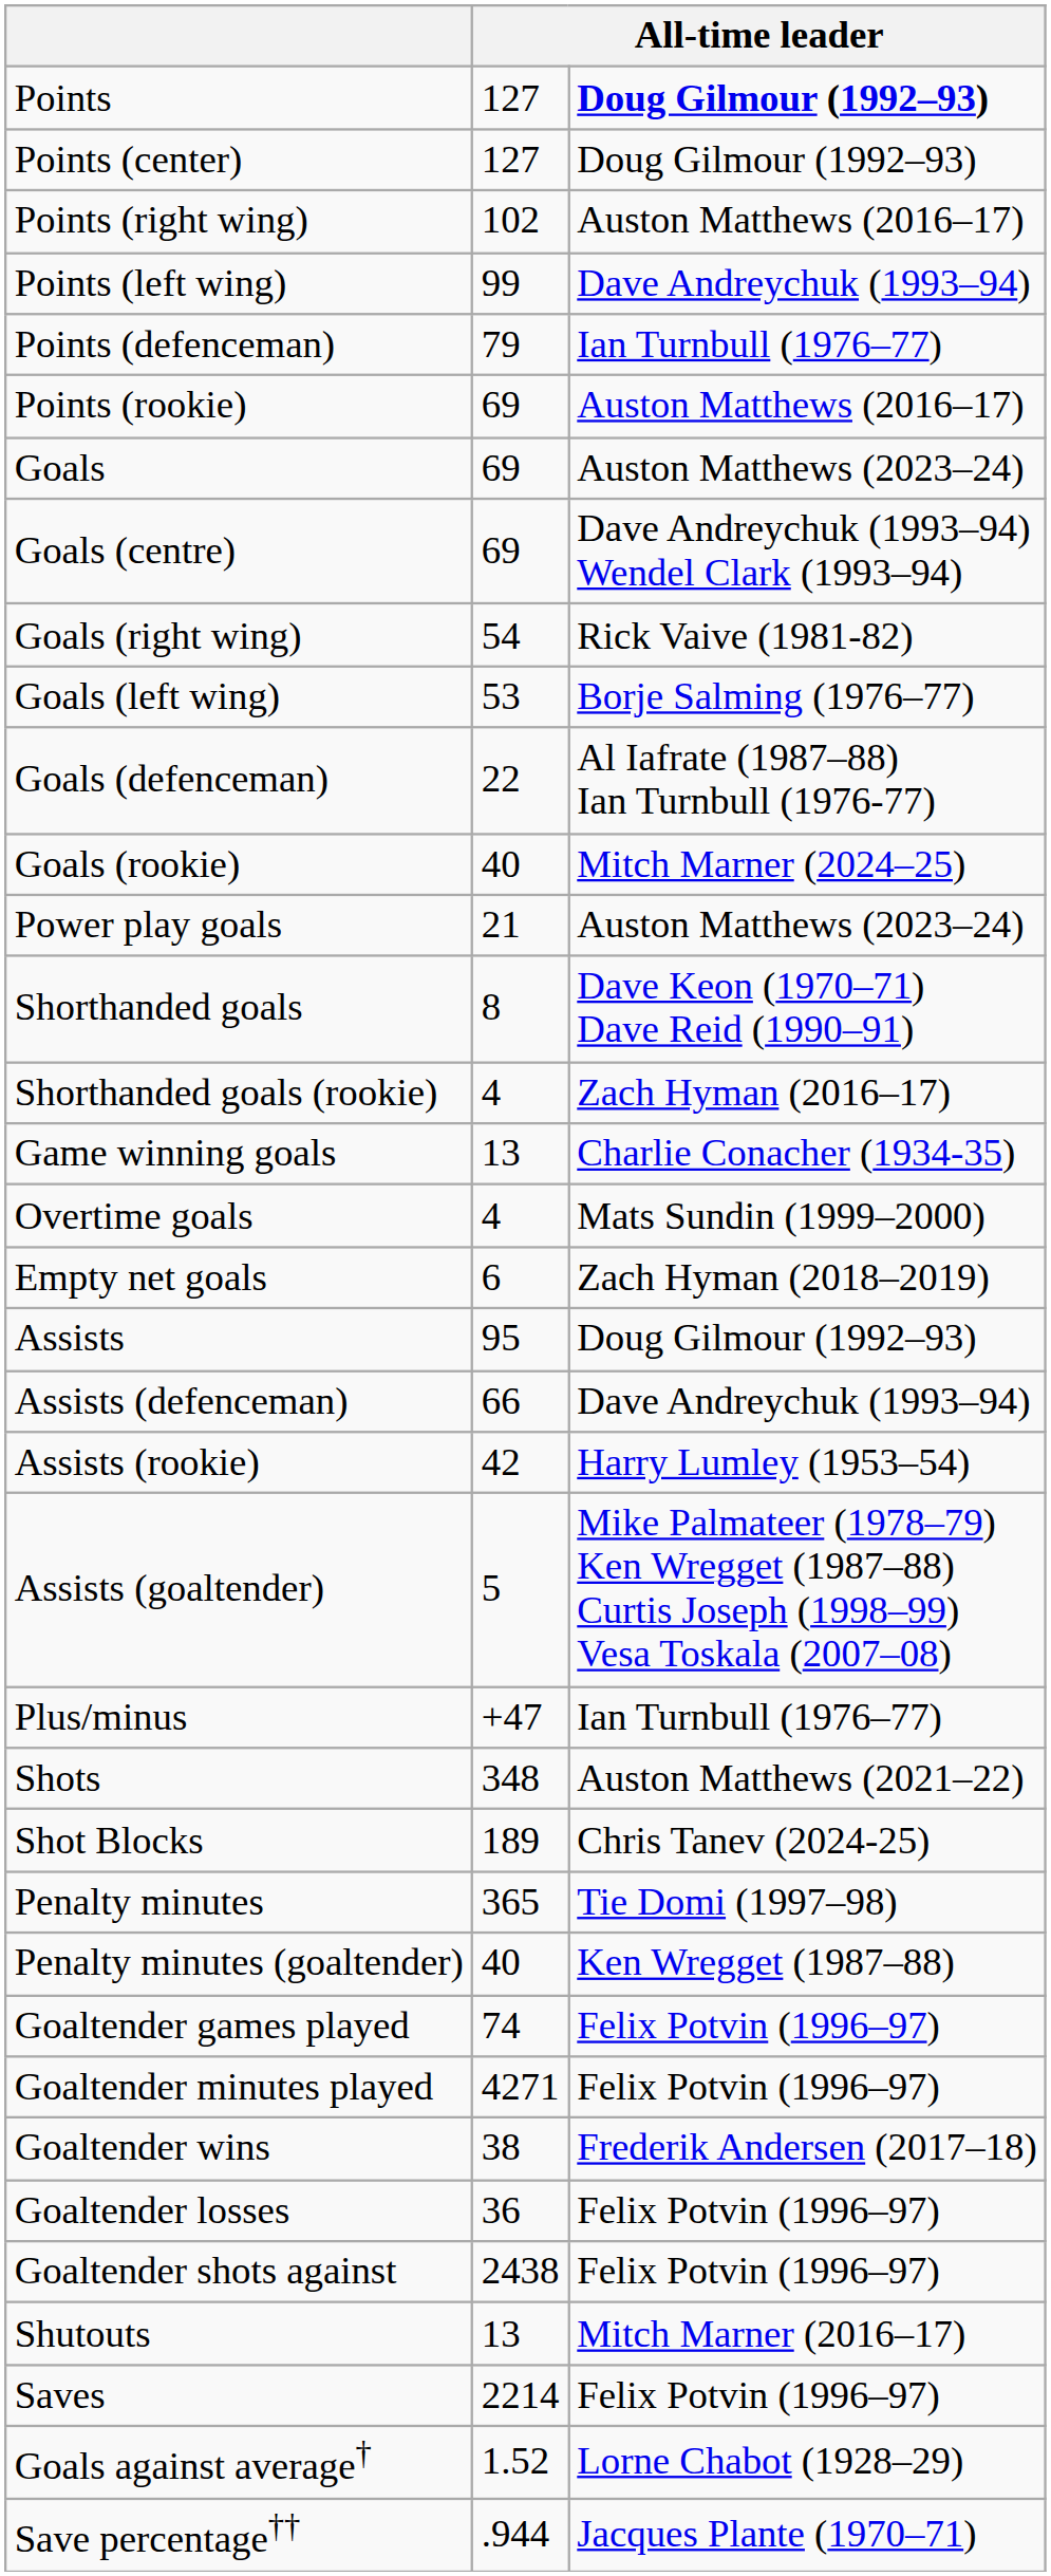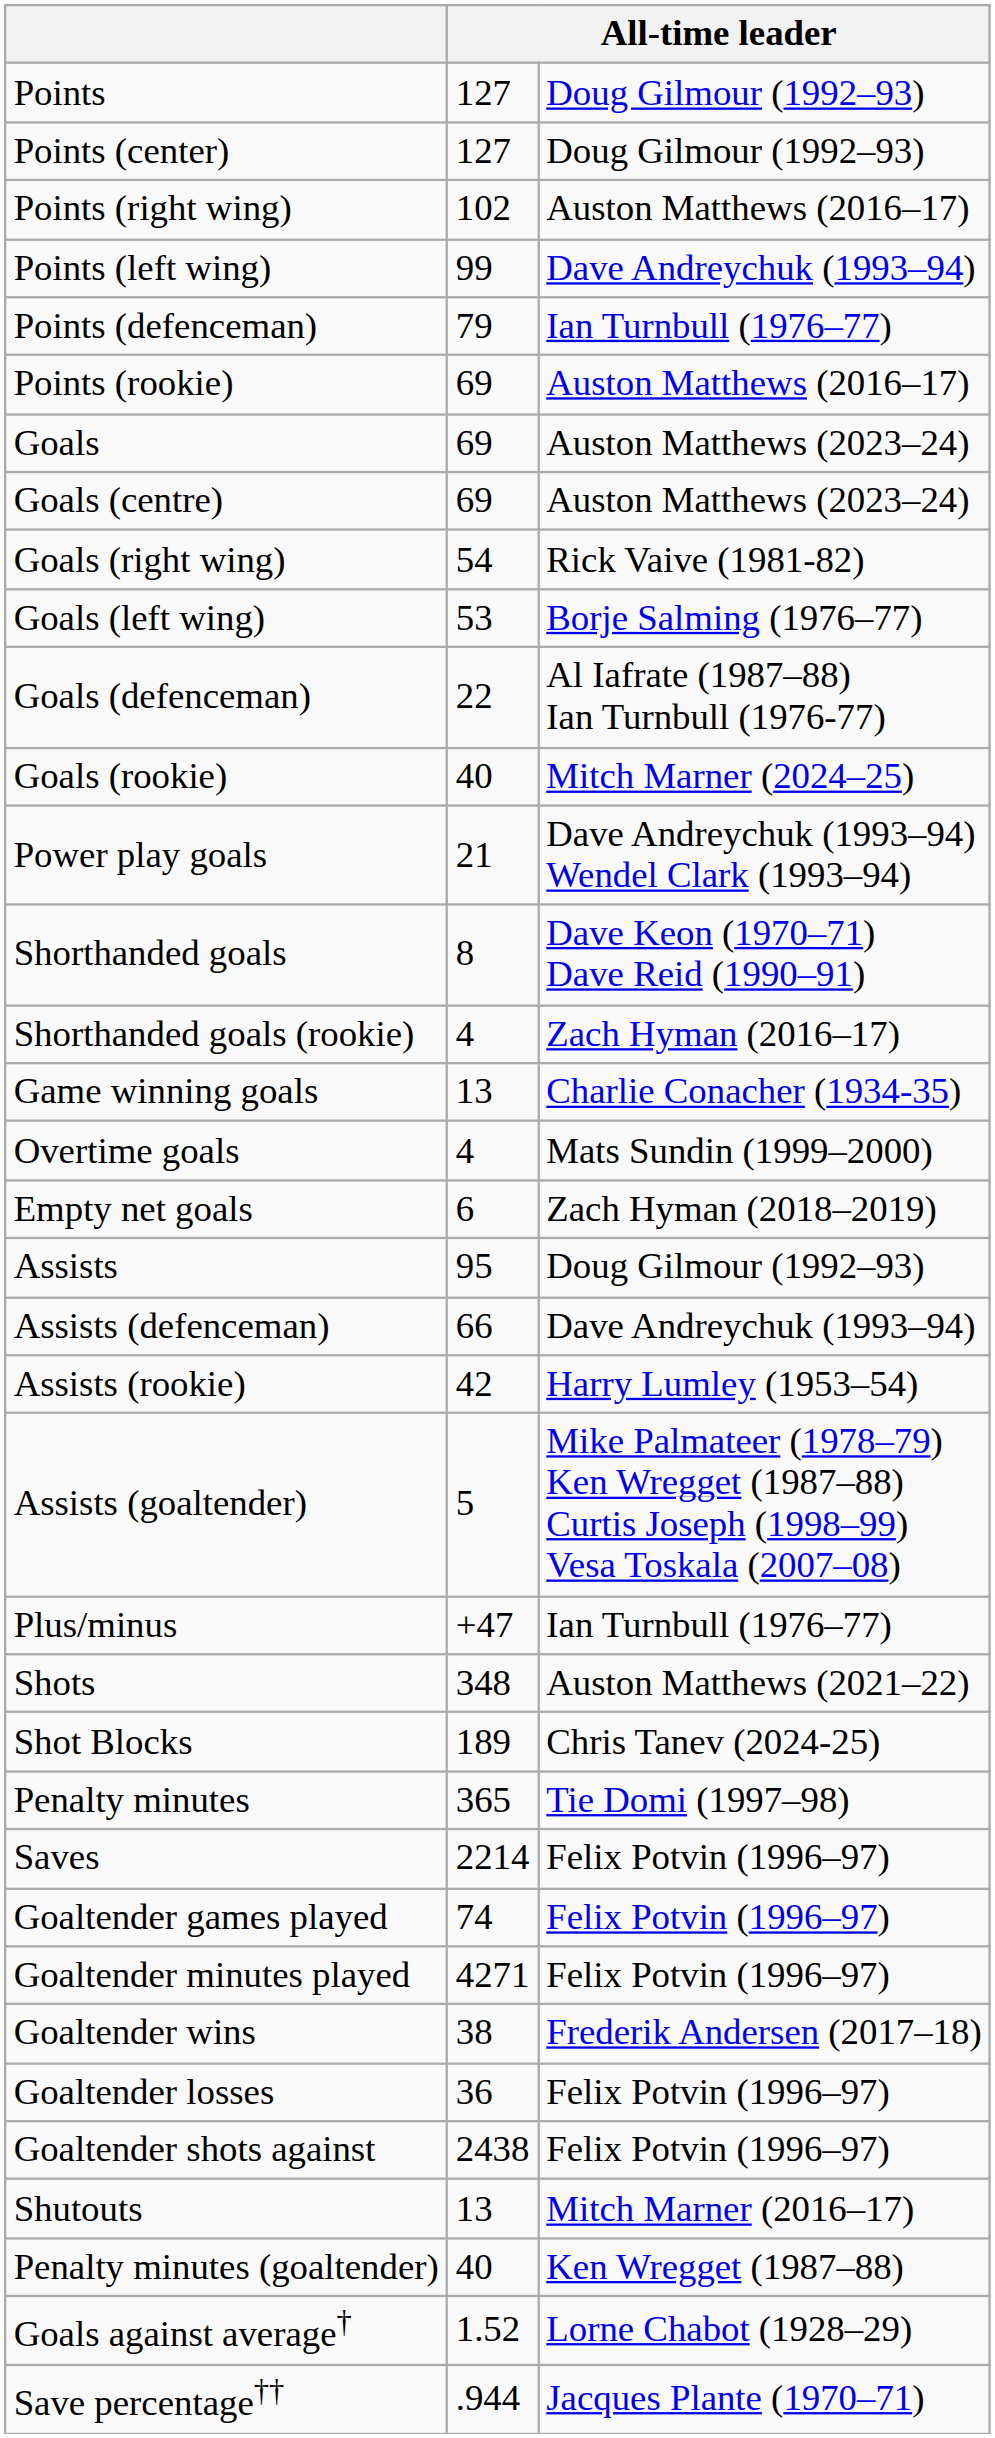 <table class="wikitable">
 <tr>
 <th></th>
 <th colspan="2">All-time leader</th>
 </tr>
 <tr>
 <td>Points</td>
 <td>127</td>
-<td><strong><a href='#'>Doug Gilmour</a> (<a href='#'>1992–93</a>)</strong></td>
+<td><a href='#'>Doug Gilmour</a> (<a href='#'>1992–93</a>)</td>
 </tr>
 <tr>
 <td>Points (center)</td>
 <td>127</td>
 <td>Doug Gilmour (1992–93)</td>
 </tr>
 <tr>
 <td>Points (right wing)</td>
 <td>102</td>
 <td>Auston Matthews (2016–17)</td>
 </tr>
 <tr>
 <td>Points (left wing)</td>
 <td>99</td>
 <td><a href='#'>Dave Andreychuk</a> (<a href='#'>1993–94</a>)</td>
 </tr>
 <tr>
 <td>Points (defenceman)</td>
 <td>79</td>
 <td><a href='#'>Ian Turnbull</a> (<a href='#'>1976–77</a>)</td>
 </tr>
 <tr>
 <td>Points (rookie)</td>
 <td>69</td>
 <td><a href='#'>Auston Matthews</a> (2016–17)</td>
 </tr>
 <tr>
 <td>Goals</td>
 <td>69</td>
 <td>Auston Matthews (2023–24)</td>
 </tr>
 <tr>
 <td>Goals (centre)</td>
 <td>69</td>
-<td>Dave Andreychuk (1993–94)<br><a href='#'>Wendel Clark</a> (1993–94)</td>
+<td>Auston Matthews (2023–24)</td>
 </tr>
 <tr>
 <td>Goals (right wing)</td>
 <td>54</td>
 <td>Rick Vaive (1981-82)</td>
 </tr>
 <tr>
 <td>Goals (left wing)</td>
 <td>53</td>
 <td><a href='#'>Borje Salming</a> (1976–77)</td>
 </tr>
 <tr>
 <td>Goals (defenceman)</td>
 <td>22</td>
 <td>Al Iafrate (1987–88)<br>Ian Turnbull (1976-77)</td>
 </tr>
 <tr>
 <td>Goals (rookie)</td>
 <td>40</td>
 <td><a href='#'>Mitch Marner</a> (<a href='#'>2024–25</a>)</td>
 </tr>
 <tr>
 <td>Power play goals</td>
 <td>21</td>
-<td>Auston Matthews (2023–24)</td>
+<td>Dave Andreychuk (1993–94)<br><a href='#'>Wendel Clark</a> (1993–94)</td>
 </tr>
 <tr>
 <td>Shorthanded goals</td>
 <td>8</td>
 <td><a href='#'>Dave Keon</a> (<a href='#'>1970–71</a>)<br><a href='#'>Dave Reid</a> (<a href='#'>1990–91</a>)</td>
 </tr>
 <tr>
 <td>Shorthanded goals (rookie)</td>
 <td>4</td>
 <td><a href='#'>Zach Hyman</a> (2016–17)</td>
 </tr>
 <tr>
 <td>Game winning goals</td>
 <td>13</td>
 <td><a href='#'>Charlie Conacher</a>  (<a href='#'>1934-35</a>)</td>
 </tr>
 <tr>
 <td>Overtime goals</td>
 <td>4</td>
 <td>Mats Sundin  (1999–2000)</td>
 </tr>
 <tr>
 <td>Empty net goals</td>
 <td>6</td>
 <td>Zach Hyman  (2018–2019)</td>
 </tr>
 <tr>
 <td>Assists</td>
 <td>95</td>
 <td>Doug Gilmour (1992–93)</td>
 </tr>
 <tr>
 <td>Assists (defenceman)</td>
 <td>66</td>
 <td>Dave Andreychuk (1993–94)</td>
 </tr>
 <tr>
 <td>Assists (rookie)</td>
 <td>42</td>
 <td><a href='#'>Harry Lumley</a> (1953–54)</td>
 </tr>
 <tr>
 <td>Assists (goaltender)</td>
 <td>5</td>
 <td><a href='#'>Mike Palmateer</a> (<a href='#'>1978–79</a>)<br><a href='#'>Ken Wregget</a> (1987–88)<br><a href='#'>Curtis Joseph</a> (<a href='#'>1998–99</a>)<br><a href='#'>Vesa Toskala</a> (<a href='#'>2007–08</a>)</td>
 </tr>
 <tr>
 <td>Plus/minus</td>
 <td>+47</td>
 <td>Ian Turnbull (1976–77)</td>
 </tr>
 <tr>
 <td>Shots</td>
 <td>348</td>
 <td>Auston Matthews (2021–22)</td>
 </tr>
 <tr>
 <td>Shot Blocks</td>
 <td>189</td>
 <td>Chris Tanev (2024-25)</td>
 </tr>
 <tr>
 <td>Penalty minutes</td>
 <td>365</td>
 <td><a href='#'>Tie Domi</a> (1997–98)</td>
 </tr>
 <tr>
-<td>Penalty minutes (goaltender)</td>
-<td>40</td>
-<td><a href='#'>Ken Wregget</a> (1987–88)</td>
+<td>Saves</td>
+<td>2214</td>
+<td>Felix Potvin (1996–97)</td>
 </tr>
 <tr>
 <td>Goaltender games played</td>
 <td>74</td>
 <td><a href='#'>Felix Potvin</a> (<a href='#'>1996–97</a>)</td>
 </tr>
 <tr>
 <td>Goaltender minutes played</td>
 <td>4271</td>
 <td>Felix Potvin (1996–97)</td>
 </tr>
 <tr>
 <td>Goaltender wins</td>
 <td>38</td>
 <td><a href='#'>Frederik Andersen</a> (2017–18)</td>
 </tr>
 <tr>
 <td>Goaltender losses</td>
 <td>36</td>
 <td>Felix Potvin (1996–97)</td>
 </tr>
 <tr>
 <td>Goaltender shots against</td>
 <td>2438</td>
 <td>Felix Potvin (1996–97)</td>
 </tr>
 <tr>
 <td>Shutouts</td>
 <td>13</td>
 <td><a href='#'>Mitch Marner</a>  (2016–17)</td>
 </tr>
 <tr>
-<td>Saves</td>
-<td>2214</td>
-<td>Felix Potvin (1996–97)</td>
+<td>Penalty minutes (goaltender)</td>
+<td>40</td>
+<td><a href='#'>Ken Wregget</a> (1987–88)</td>
 </tr>
 <tr>
 <td>Goals against average<sup>†</sup></td>
 <td>1.52</td>
 <td><a href='#'>Lorne Chabot</a> (1928–29)</td>
 </tr>
 <tr>
 <td>Save percentage<sup>††</sup></td>
 <td>.944</td>
 <td><a href='#'>Jacques Plante</a> (<a href='#'>1970–71</a>)</td>
 </tr>
 </table>
